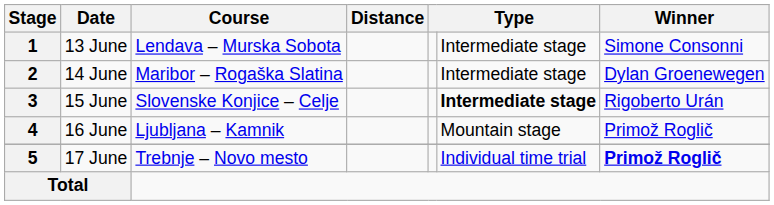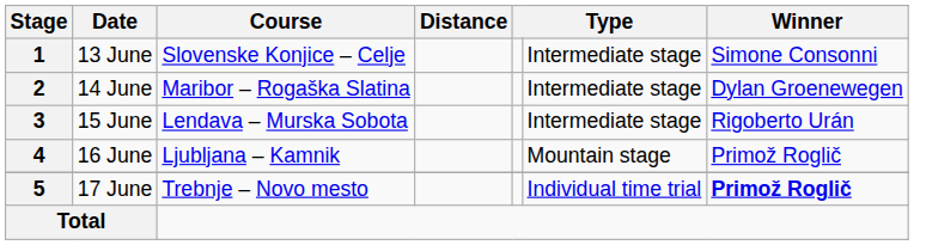 <table class="wikitable">
 <tr>
 <th>Stage</th>
 <th>Date</th>
 <th>Course</th>
 <th>Distance</th>
 <th colspan="2">Type</th>
 <th>Winner</th>
 </tr>
 <tr>
 <th style="text-align:center">1</th>
 <td align=right>13 June</td>
-<td><a href='#'>Lendava</a> – <a href='#'>Murska Sobota</a></td>
+<td><a href='#'>Slovenske Konjice</a> – <a href='#'>Celje</a></td>
 <td style="text-align:right;"></td>
 <td></td>
 <td>Intermediate stage</td>
 <td> <a href='#'>Simone Consonni</a></td>
 </tr>
 <tr>
 <th style="text-align:center">2</th>
 <td align=right>14 June</td>
 <td><a href='#'>Maribor</a> – <a href='#'>Rogaška Slatina</a></td>
 <td style="text-align:right;"></td>
 <td></td>
 <td>Intermediate stage</td>
 <td> <a href='#'>Dylan Groenewegen</a></td>
 </tr>
 <tr>
 <th style="text-align:center">3</th>
 <td align=right>15 June</td>
-<td><a href='#'>Slovenske Konjice</a> – <a href='#'>Celje</a></td>
+<td><a href='#'>Lendava</a> – <a href='#'>Murska Sobota</a></td>
 <td style="text-align:right;"></td>
 <td></td>
-<td><strong>Intermediate stage</strong></td>
+<td>Intermediate stage</td>
 <td> <a href='#'>Rigoberto Urán</a></td>
 </tr>
 <tr>
 <th style="text-align:center">4</th>
 <td align=right>16 June</td>
 <td><a href='#'>Ljubljana</a> – <a href='#'>Kamnik</a></td>
 <td style="text-align:right;"></td>
 <td></td>
 <td>Mountain stage</td>
 <td> <a href='#'>Primož Roglič</a></td>
 </tr>
 <tr>
 </tr>
 <tr>
 <th style="text-align:center">5</th>
 <td align=right>17 June</td>
 <td><a href='#'>Trebnje</a> – <a href='#'>Novo mesto</a></td>
 <td style="text-align:right;"></td>
 <td></td>
 <td><a href='#'>Individual time trial</a></td>
 <td><strong> <a href='#'>Primož Roglič</a></strong></td>
 </tr>
 <tr>
 <th colspan="2">Total</th>
 <td colspan="6" style="text-align:center;"></td>
 </tr>
 </table>
